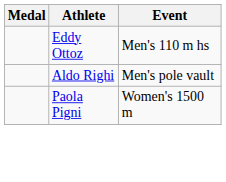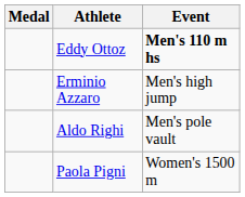 <table class="wikitable" style="width:40%; font-size:100%; text-align:left;">
 <tr>
 <th>Medal</th>
 <th>Athlete</th>
 <th>Event</th>
 </tr>
 <tr>
 <td align = center></td>
 <td><a href='#'>Eddy Ottoz</a></td>
-<td>Men's 110 m hs</td>
+<td><strong>Men's 110 m hs</strong></td>
+</tr>
+<tr>
+<td align = center></td>
+<td><a href='#'>Erminio Azzaro</a></td>
+<td>Men's high jump</td>
 </tr>
 <tr>
 <td align = center></td>
 <td><a href='#'>Aldo Righi</a></td>
 <td>Men's pole vault</td>
 </tr>
 <tr>
 <td align = center></td>
 <td><a href='#'>Paola Pigni</a></td>
 <td>Women's 1500 m</td>
 </tr>
 </table>
